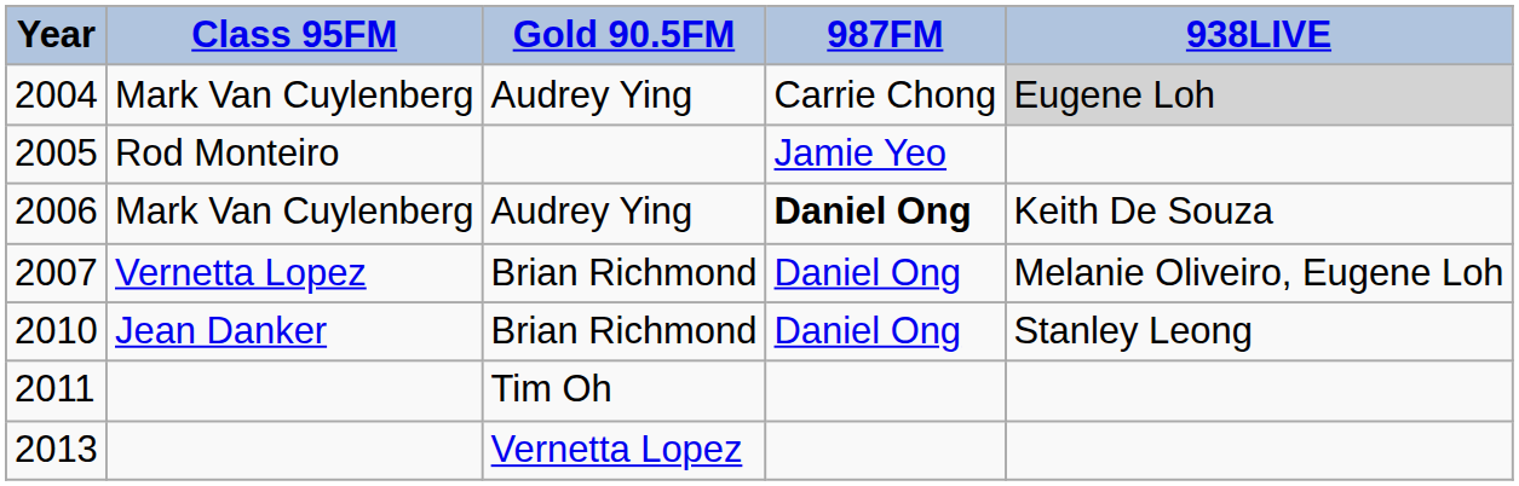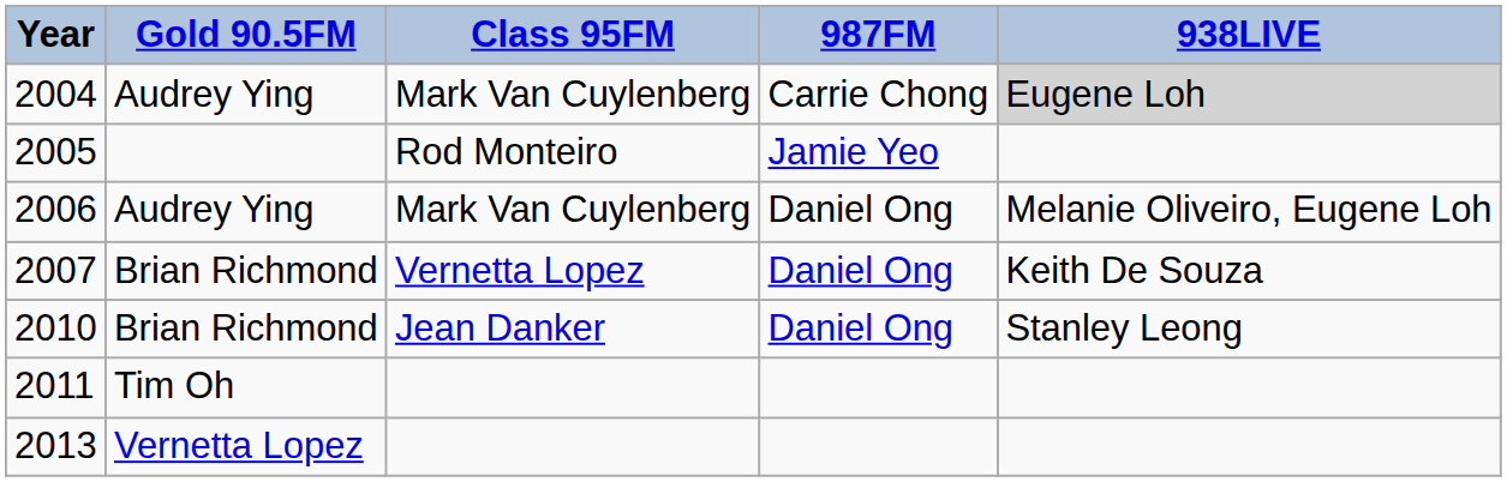 <table class="wikitable">
 <tr>
 <th style="background:#B0C4DE;">Year</th>
+<th style="background:#B0C4DE;"><a href='#'>Gold 90.5FM</a></th>
 <th style="background:#B0C4DE;"><a href='#'>Class 95FM</a></th>
-<th style="background:#B0C4DE;"><a href='#'>Gold 90.5FM</a></th>
 <th style="background:#B0C4DE;"><a href='#'>987FM</a></th>
 <th style="background:#B0C4DE;"><a href='#'>938LIVE</a></th>
 </tr>
 <tr>
 <td>2004</td>
+<td>Audrey Ying</td>
 <td>Mark Van Cuylenberg</td>
-<td>Audrey Ying</td>
 <td>Carrie Chong</td>
 <td style="background: lightgrey;">Eugene Loh</td>
 </tr>
 <tr>
 <td>2005</td>
+<td></td>
 <td>Rod Monteiro</td>
-<td></td>
 <td><a href='#'>Jamie Yeo</a></td>
 <td></td>
 </tr>
 <tr>
 <td>2006</td>
+<td>Audrey Ying</td>
 <td>Mark Van Cuylenberg</td>
-<td>Audrey Ying</td>
-<td><strong>Daniel Ong</strong></td>
+<td>Daniel Ong</td>
+<td>Melanie Oliveiro, Eugene Loh</td>
+</tr>
+<tr>
+<td>2007</td>
+<td>Brian Richmond</td>
+<td><a href='#'>Vernetta Lopez</a></td>
+<td><a href='#'>Daniel Ong</a></td>
 <td>Keith De Souza</td>
 </tr>
 <tr>
-<td>2007</td>
-<td><a href='#'>Vernetta Lopez</a></td>
+<td>2010</td>
 <td>Brian Richmond</td>
-<td><a href='#'>Daniel Ong</a></td>
-<td>Melanie Oliveiro, Eugene Loh</td>
-</tr>
-<tr>
-<td>2010</td>
 <td><a href='#'>Jean Danker</a></td>
-<td>Brian Richmond</td>
 <td><a href='#'>Daniel Ong</a></td>
 <td>Stanley Leong</td>
 </tr>
 <tr>
 <td>2011</td>
+<td>Tim Oh</td>
 <td></td>
-<td>Tim Oh</td>
 <td></td>
 <td></td>
 </tr>
 <tr>
 <td>2013</td>
+<td><a href='#'>Vernetta Lopez</a></td>
 <td></td>
-<td><a href='#'>Vernetta Lopez</a></td>
 <td></td>
 <td></td>
 </tr>
 </table>
